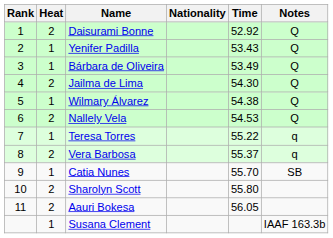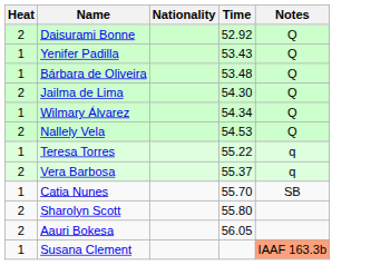 <table class="wikitable sortable" style="text-align:center;font-size:95%">
 <tr>
-<th>Rank</th>
 <th>Heat</th>
 <th>Name</th>
 <th>Nationality</th>
 <th>Time</th>
 <th>Notes</th>
 </tr>
 <tr bgcolor=ccffcc>
-<td>1</td>
 <td>2</td>
 <td align=left><a href='#'>Daisurami Bonne</a></td>
 <td align=left></td>
 <td>52.92</td>
 <td>Q</td>
 </tr>
 <tr bgcolor=ccffcc>
-<td>2</td>
 <td>1</td>
 <td align=left><a href='#'>Yenifer Padilla</a></td>
 <td align=left></td>
 <td>53.43</td>
 <td>Q</td>
 </tr>
 <tr bgcolor=ccffcc>
-<td>3</td>
 <td>1</td>
 <td align=left><a href='#'>Bárbara de Oliveira</a></td>
 <td align=left></td>
-<td>53.49</td>
+<td>53.48</td>
 <td>Q</td>
 </tr>
 <tr bgcolor=ccffcc>
-<td>4</td>
 <td>2</td>
 <td align=left><a href='#'>Jailma de Lima</a></td>
 <td align=left></td>
 <td>54.30</td>
 <td>Q</td>
 </tr>
 <tr bgcolor=ccffcc>
-<td>5</td>
 <td>1</td>
 <td align=left><a href='#'>Wilmary Álvarez</a></td>
 <td align=left></td>
-<td>54.38</td>
+<td>54.34</td>
 <td>Q</td>
 </tr>
 <tr bgcolor=ccffcc>
-<td>6</td>
 <td>2</td>
 <td align=left><a href='#'>Nallely Vela</a></td>
 <td align=left></td>
 <td>54.53</td>
 <td>Q</td>
 </tr>
 <tr bgcolor=ddffdd>
-<td>7</td>
 <td>1</td>
 <td align=left><a href='#'>Teresa Torres</a></td>
 <td align=left></td>
 <td>55.22</td>
 <td>q</td>
 </tr>
 <tr bgcolor=ddffdd>
-<td>8</td>
 <td>2</td>
 <td align=left><a href='#'>Vera Barbosa</a></td>
 <td align=left></td>
 <td>55.37</td>
 <td>q</td>
 </tr>
 <tr>
-<td>9</td>
 <td>1</td>
 <td align=left><a href='#'>Catia Nunes</a></td>
 <td align=left></td>
 <td>55.70</td>
 <td>SB</td>
 </tr>
 <tr>
-<td>10</td>
 <td>2</td>
 <td align=left><a href='#'>Sharolyn Scott</a></td>
 <td align=left></td>
 <td>55.80</td>
 <td></td>
 </tr>
 <tr>
-<td>11</td>
 <td>2</td>
 <td align=left><a href='#'>Aauri Bokesa</a></td>
 <td align=left></td>
 <td>56.05</td>
 <td></td>
 </tr>
 <tr>
-<td></td>
 <td>1</td>
 <td align=left><a href='#'>Susana Clement</a></td>
 <td align=left></td>
 <td></td>
-<td>IAAF 163.3b</td>
+<td style="background: lightsalmon;">IAAF 163.3b</td>
 </tr>
 </table>
